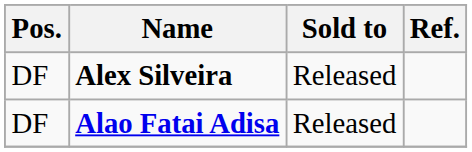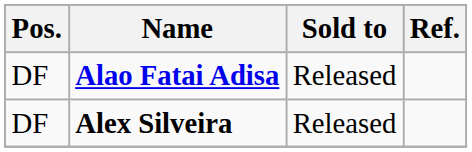 <table class="wikitable" style="text-align:left; font-size:95%">
 <tr>
 <th>Pos.</th>
 <th>Name</th>
 <th>Sold to</th>
 <th>Ref.</th>
 </tr>
 <tr>
 <td>DF</td>
-<td scope="row"> <strong>Alex Silveira</strong></td>
+<td scope="row"> <strong><a href='#'>Alao Fatai Adisa</a></strong></td>
 <td>Released</td>
 <td></td>
 </tr>
 <tr>
 <td>DF</td>
-<td scope="row"> <strong><a href='#'>Alao Fatai Adisa</a></strong></td>
+<td scope="row"> <strong>Alex Silveira</strong></td>
 <td>Released</td>
 <td></td>
 </tr>
 <tr>
 </tr>
 </table>
